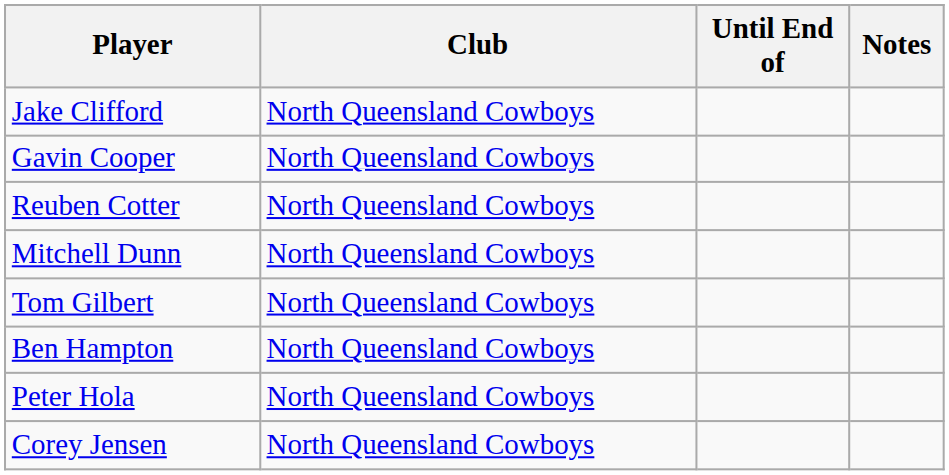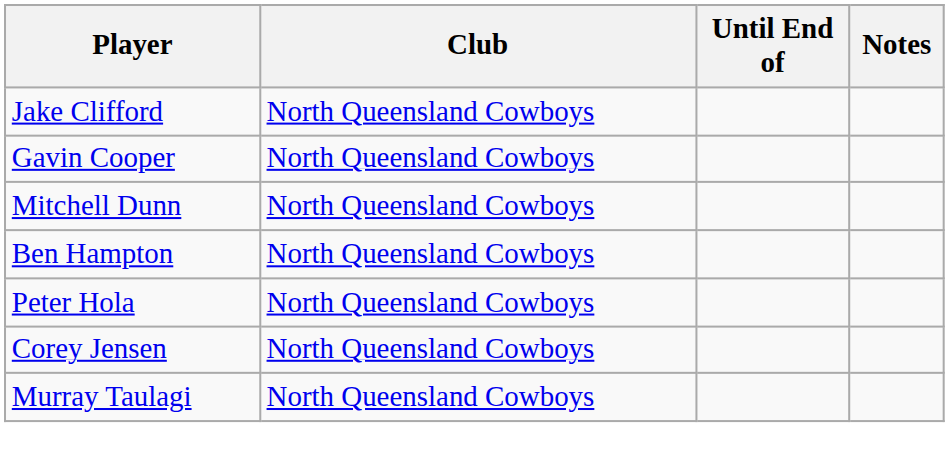 <table class="wikitable" style="font-size:90%">
 <tr bgcolor="#efefef">
 <th width="120">Player</th>
 <th width="210">Club</th>
 <th width="70">Until End of</th>
 <th width="40">Notes</th>
 </tr>
 <tr>
 <td><a href='#'>Jake Clifford</a></td>
 <td> <a href='#'>North Queensland Cowboys</a></td>
 <td></td>
 <td></td>
 </tr>
 <tr>
 <td><a href='#'>Gavin Cooper</a></td>
 <td> <a href='#'>North Queensland Cowboys</a></td>
 <td></td>
 <td></td>
 </tr>
 <tr>
-<td><a href='#'>Reuben Cotter</a></td>
-<td> <a href='#'>North Queensland Cowboys</a></td>
-<td></td>
-<td></td>
-</tr>
-<tr>
 <td><a href='#'>Mitchell Dunn</a></td>
-<td> <a href='#'>North Queensland Cowboys</a></td>
-<td></td>
-<td></td>
-</tr>
-<tr>
-<td><a href='#'>Tom Gilbert</a></td>
 <td> <a href='#'>North Queensland Cowboys</a></td>
 <td></td>
 <td></td>
 </tr>
 <tr>
 <td><a href='#'>Ben Hampton</a></td>
 <td> <a href='#'>North Queensland Cowboys</a></td>
 <td></td>
 <td></td>
 </tr>
 <tr>
 <td><a href='#'>Peter Hola</a></td>
 <td> <a href='#'>North Queensland Cowboys</a></td>
 <td></td>
 <td></td>
 </tr>
 <tr>
 <td><a href='#'>Corey Jensen</a></td>
 <td> <a href='#'>North Queensland Cowboys</a></td>
 <td></td>
 <td></td>
 </tr>
+<tr>
+<td><a href='#'>Murray Taulagi</a></td>
+<td> <a href='#'>North Queensland Cowboys</a></td>
+<td></td>
+<td></td>
+</tr>
 </table>
